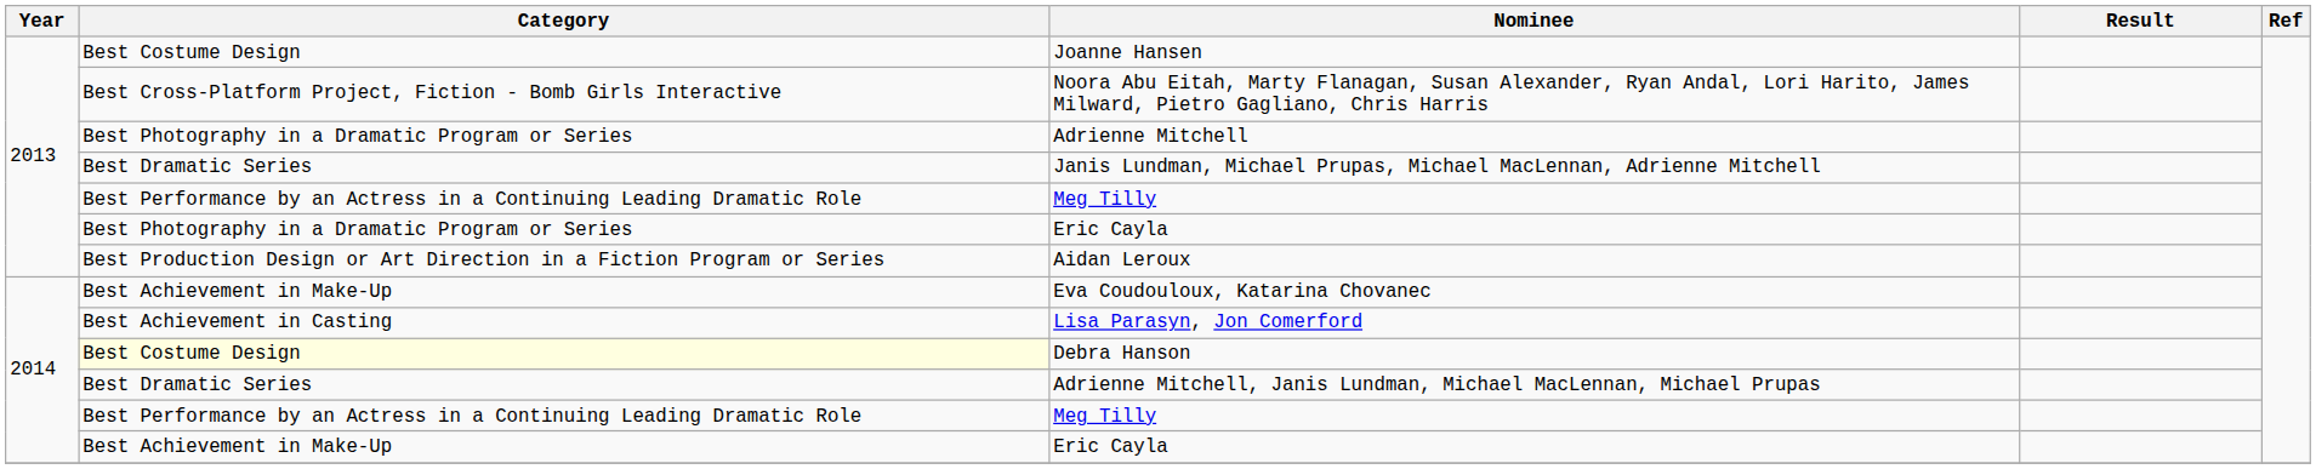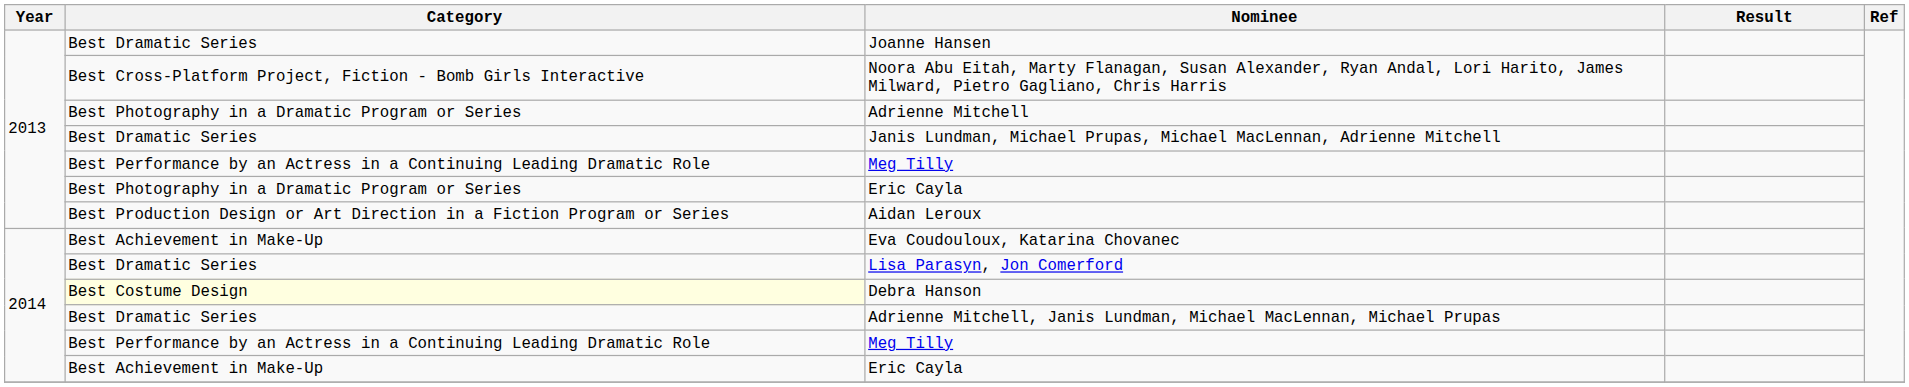 <table class="wikitable">
 <tr>
 <th width=3%>Year</th>
 <th width=40%>Category</th>
 <th width=40%>Nominee</th>
 <th width=10%>Result</th>
 <th width=2%>Ref</th>
 </tr>
 <tr>
 <td rowspan="7">2013</td>
-<td>Best Costume Design</td>
+<td>Best Dramatic Series</td>
 <td>Joanne Hansen</td>
 <td></td>
 <td rowspan="13"></td>
 </tr>
 <tr>
 <td>Best Cross-Platform Project, Fiction - Bomb Girls Interactive</td>
 <td>Noora Abu Eitah, Marty Flanagan, Susan Alexander, Ryan Andal, Lori Harito, James Milward, Pietro Gagliano, Chris Harris</td>
 <td></td>
 </tr>
 <tr>
 <td>Best Photography in a Dramatic Program or Series</td>
 <td>Adrienne Mitchell</td>
 <td></td>
 </tr>
 <tr>
 <td>Best Dramatic Series</td>
 <td>Janis Lundman, Michael Prupas, Michael MacLennan, Adrienne Mitchell</td>
 <td></td>
 </tr>
 <tr>
 <td>Best Performance by an Actress in a Continuing Leading Dramatic Role</td>
 <td><a href='#'>Meg Tilly</a></td>
 <td></td>
 </tr>
 <tr>
 <td>Best Photography in a Dramatic Program or Series</td>
 <td>Eric Cayla</td>
 <td></td>
 </tr>
 <tr>
 <td>Best Production Design or Art Direction in a Fiction Program or Series</td>
 <td>Aidan Leroux</td>
 <td></td>
 </tr>
 <tr>
 <td rowspan="6">2014</td>
 <td>Best Achievement in Make-Up</td>
 <td>Eva Coudouloux, Katarina Chovanec</td>
 <td></td>
 </tr>
 <tr>
-<td>Best Achievement in Casting</td>
+<td>Best Dramatic Series</td>
 <td><a href='#'>Lisa Parasyn</a>, <a href='#'>Jon Comerford</a></td>
 <td></td>
 </tr>
 <tr>
 <td style="background: lightyellow;">Best Costume Design</td>
 <td>Debra Hanson</td>
 <td></td>
 </tr>
 <tr>
 <td>Best Dramatic Series</td>
 <td>Adrienne Mitchell, Janis Lundman, Michael MacLennan, Michael Prupas</td>
 <td></td>
 </tr>
 <tr>
 <td>Best Performance by an Actress in a Continuing Leading Dramatic Role</td>
 <td><a href='#'>Meg Tilly</a></td>
 <td></td>
 </tr>
 <tr>
 <td>Best Achievement in Make-Up</td>
 <td>Eric Cayla</td>
 <td></td>
 </tr>
 <tr>
 </tr>
 </table>
